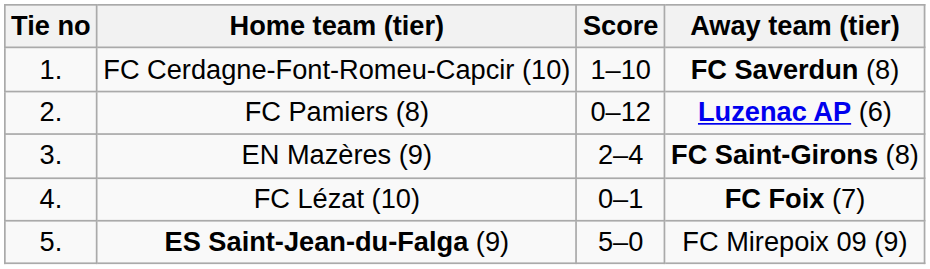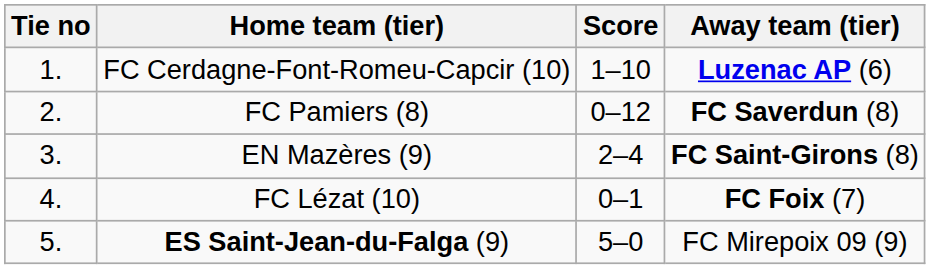 <table class="wikitable" style="text-align: center">
 <tr>
 <th>Tie no</th>
 <th>Home team (tier)</th>
 <th>Score</th>
 <th>Away team (tier)</th>
 </tr>
 <tr>
 <td>1.</td>
 <td>FC Cerdagne-Font-Romeu-Capcir (10)</td>
 <td>1–10</td>
-<td><strong>FC Saverdun</strong> (8)</td>
+<td><strong><a href='#'>Luzenac AP</a></strong> (6)</td>
 </tr>
 <tr>
 <td>2.</td>
 <td>FC Pamiers (8)</td>
 <td>0–12</td>
-<td><strong><a href='#'>Luzenac AP</a></strong> (6)</td>
+<td><strong>FC Saverdun</strong> (8)</td>
 </tr>
 <tr>
 <td>3.</td>
 <td>EN Mazères (9)</td>
 <td>2–4</td>
 <td><strong>FC Saint-Girons</strong> (8)</td>
 </tr>
 <tr>
 <td>4.</td>
 <td>FC Lézat (10)</td>
 <td>0–1</td>
 <td><strong>FC Foix</strong> (7)</td>
 </tr>
 <tr>
 <td>5.</td>
 <td><strong>ES Saint-Jean-du-Falga</strong> (9)</td>
 <td>5–0</td>
 <td>FC Mirepoix 09 (9)</td>
 </tr>
 </table>
